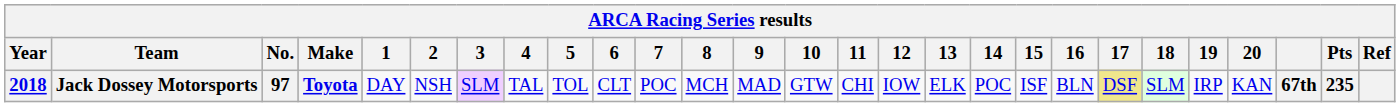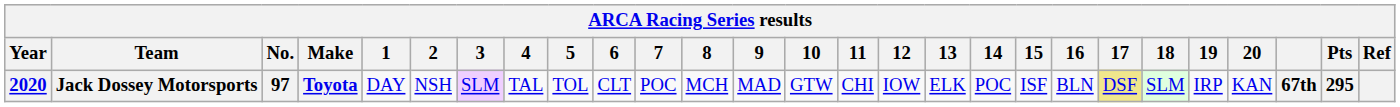 <table class="wikitable" style="text-align:center; font-size:75%">
 <tr>
 <th colspan=48><a href='#'>ARCA Racing Series</a> results</th>
 </tr>
 <tr>
 <th>Year</th>
 <th>Team</th>
 <th>No.</th>
 <th>Make</th>
 <th>1</th>
 <th>2</th>
 <th>3</th>
 <th>4</th>
 <th>5</th>
 <th>6</th>
 <th>7</th>
 <th>8</th>
 <th>9</th>
 <th>10</th>
 <th>11</th>
 <th>12</th>
 <th>13</th>
 <th>14</th>
 <th>15</th>
 <th>16</th>
 <th>17</th>
 <th>18</th>
 <th>19</th>
 <th>20</th>
 <th></th>
 <th>Pts</th>
 <th>Ref</th>
 </tr>
 <tr>
-<th><a href='#'>2018</a></th>
+<th><a href='#'>2020</a></th>
 <th>Jack Dossey Motorsports</th>
 <th>97</th>
 <th><a href='#'>Toyota</a></th>
 <td><a href='#'>DAY</a></td>
 <td><a href='#'>NSH</a></td>
 <td style="background:#EFCFFF;"><a href='#'>SLM</a><br></td>
 <td><a href='#'>TAL</a></td>
 <td><a href='#'>TOL</a></td>
 <td><a href='#'>CLT</a></td>
 <td><a href='#'>POC</a></td>
 <td><a href='#'>MCH</a></td>
 <td><a href='#'>MAD</a></td>
 <td><a href='#'>GTW</a></td>
 <td><a href='#'>CHI</a></td>
 <td><a href='#'>IOW</a></td>
 <td><a href='#'>ELK</a></td>
 <td><a href='#'>POC</a></td>
 <td><a href='#'>ISF</a></td>
 <td><a href='#'>BLN</a></td>
 <td style="background: khaki;"><a href='#'>DSF</a></td>
 <td style="background:#DFFFDF;"><a href='#'>SLM</a><br></td>
 <td><a href='#'>IRP</a></td>
 <td><a href='#'>KAN</a></td>
 <th>67th</th>
-<th>235</th>
+<th>295</th>
 <th></th>
 </tr>
 </table>
